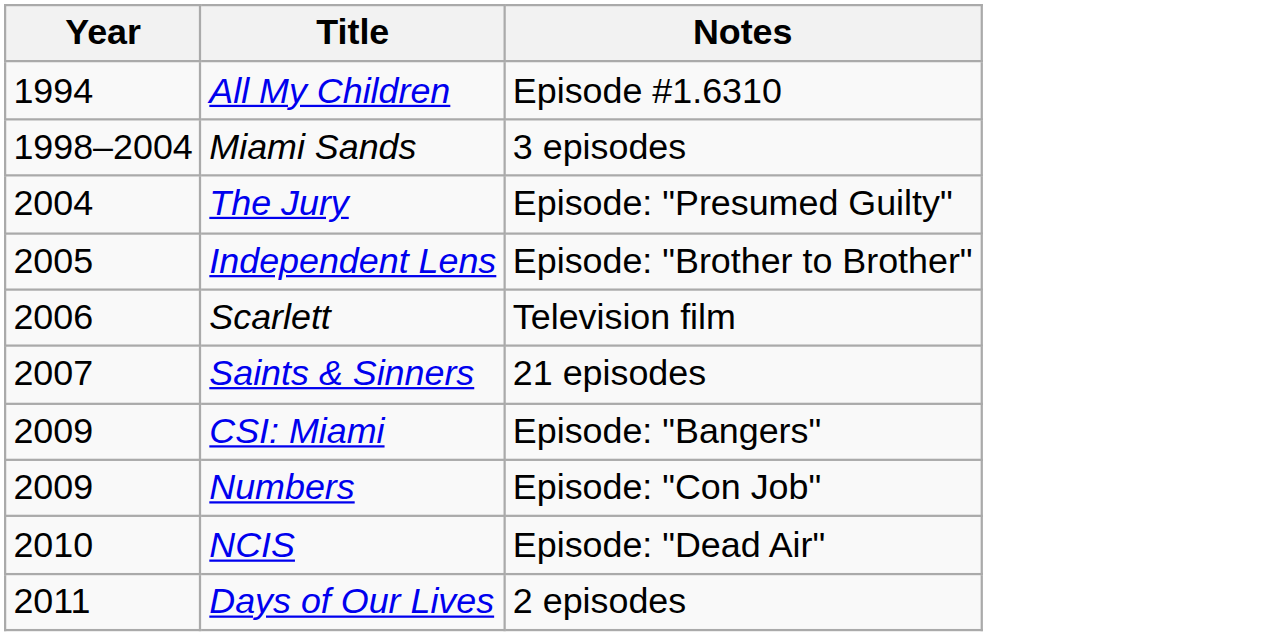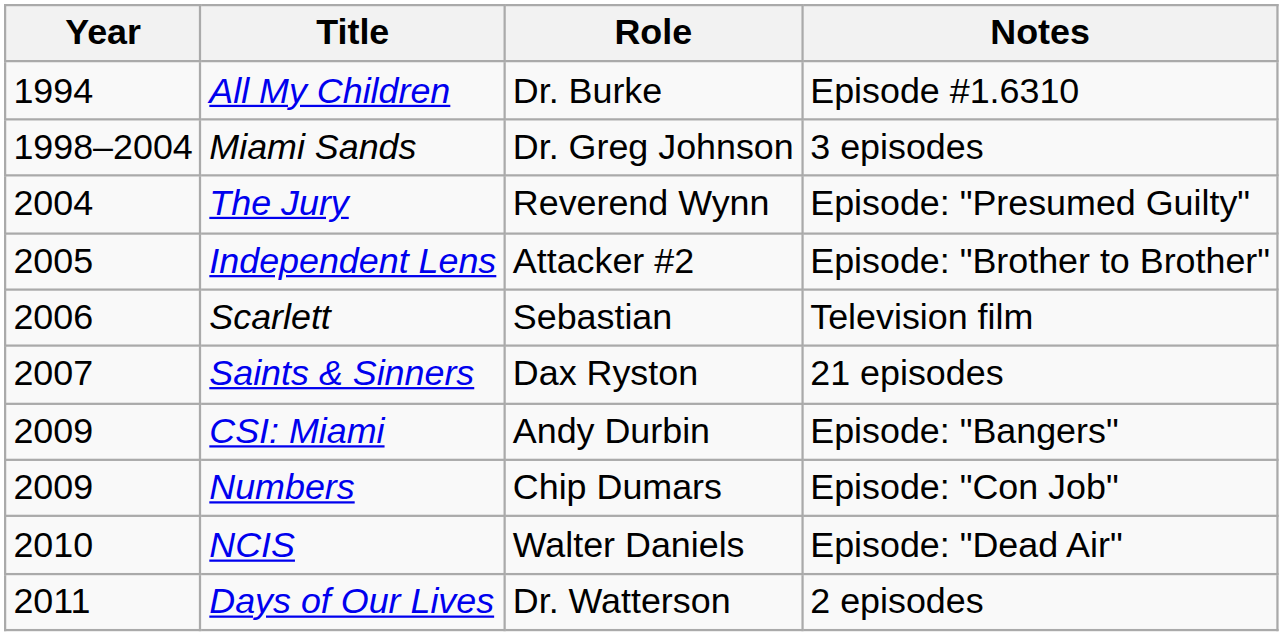 <table class="wikitable sortable">
 <tr>
 <th>Year</th>
 <th>Title</th>
+<th>Role</th>
 <th>Notes</th>
 </tr>
 <tr>
 <td>1994</td>
 <td><em><a href='#'>All My Children</a></em></td>
+<td>Dr. Burke</td>
 <td>Episode #1.6310</td>
 </tr>
 <tr>
 <td>1998–2004</td>
 <td><em>Miami Sands</em></td>
+<td>Dr. Greg Johnson</td>
 <td>3 episodes</td>
 </tr>
 <tr>
 <td>2004</td>
 <td><a href='#'><em>The Jury</em></a></td>
+<td>Reverend Wynn</td>
 <td>Episode: "Presumed Guilty"</td>
 </tr>
 <tr>
 <td>2005</td>
 <td><em><a href='#'>Independent Lens</a></em></td>
+<td>Attacker #2</td>
 <td>Episode: "Brother to Brother"</td>
 </tr>
 <tr>
 <td>2006</td>
 <td><em>Scarlett</em></td>
+<td>Sebastian</td>
 <td>Television film</td>
 </tr>
 <tr>
 <td>2007</td>
 <td><a href='#'><em>Saints & Sinners</em></a></td>
+<td>Dax Ryston</td>
 <td>21 episodes</td>
 </tr>
 <tr>
 <td>2009</td>
 <td><em><a href='#'>CSI: Miami</a></em></td>
+<td>Andy Durbin</td>
 <td>Episode: "Bangers"</td>
 </tr>
 <tr>
 <td>2009</td>
 <td><a href='#'><em>Numbers</em></a></td>
+<td>Chip Dumars</td>
 <td>Episode: "Con Job"</td>
 </tr>
 <tr>
 <td>2010</td>
 <td><a href='#'><em>NCIS</em></a></td>
+<td>Walter Daniels</td>
 <td>Episode: "Dead Air"</td>
 </tr>
 <tr>
 <td>2011</td>
 <td><em><a href='#'>Days of Our Lives</a></em></td>
+<td>Dr. Watterson</td>
 <td>2 episodes</td>
 </tr>
 </table>
